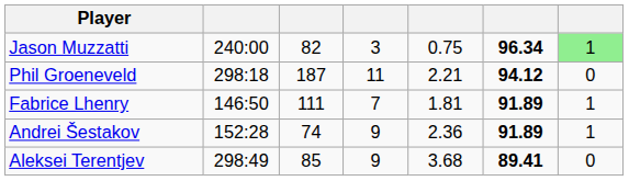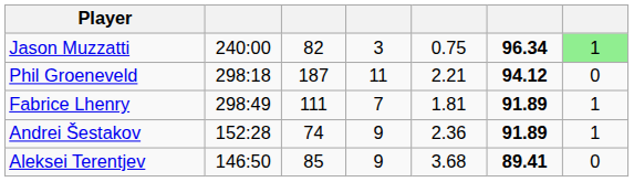 <table class="wikitable sortable" style="text-align:center;">
 <tr>
 <th width="170px">Player</th>
 <th width="60px"></th>
 <th width="50px"></th>
 <th width="50px"></th>
 <th width="60px"></th>
 <th width="60px"></th>
 <th width="50px"></th>
 </tr>
 <tr>
 <td align=left> <a href='#'>Jason Muzzatti</a></td>
 <td>240:00</td>
 <td>82</td>
 <td>3</td>
 <td>0.75</td>
 <td><strong>96.34</strong></td>
 <td style="background: lightgreen;">1</td>
 </tr>
 <tr>
 <td align=left> <a href='#'>Phil Groeneveld</a></td>
 <td>298:18</td>
 <td>187</td>
 <td>11</td>
 <td>2.21</td>
 <td><strong>94.12</strong></td>
 <td>0</td>
 </tr>
 <tr>
 <td align=left> <a href='#'>Fabrice Lhenry</a></td>
-<td>146:50</td>
+<td>298:49</td>
 <td>111</td>
 <td>7</td>
 <td>1.81</td>
 <td><strong>91.89</strong></td>
 <td>1</td>
 </tr>
 <tr>
 <td align=left> <a href='#'>Andrei Šestakov</a></td>
 <td>152:28</td>
 <td>74</td>
 <td>9</td>
 <td>2.36</td>
 <td><strong>91.89</strong></td>
 <td>1</td>
 </tr>
 <tr>
 <td align=left> <a href='#'>Aleksei Terentjev</a></td>
-<td>298:49</td>
+<td>146:50</td>
 <td>85</td>
 <td>9</td>
 <td>3.68</td>
 <td><strong>89.41</strong></td>
 <td>0</td>
 </tr>
 </table>
